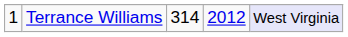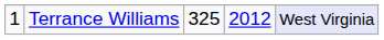 <table class="wikitable">
 <tr>
 </tr>
 <tr>
 <td>1</td>
 <td><a href='#'>Terrance Williams</a></td>
-<td>314</td>
+<td>325</td>
 <td><a href='#'>2012</a></td>
 <td style="background: lavender; font-size:85%;">West Virginia</td>
 </tr>
 </table>
